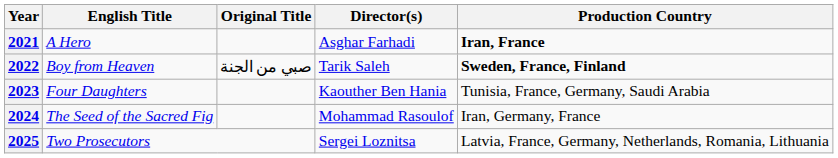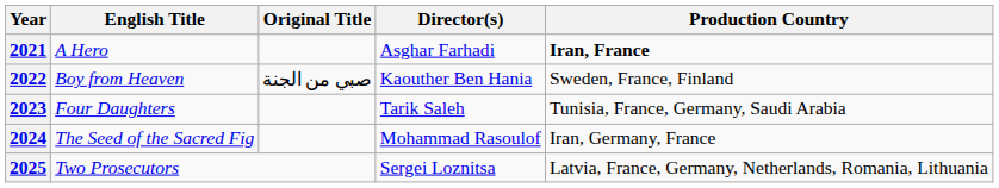 <table class="wikitable">
 <tr>
 <th>Year</th>
 <th>English Title</th>
 <th>Original Title</th>
 <th>Director(s)</th>
 <th>Production Country</th>
 </tr>
 <tr>
 <th><a href='#'>2021</a></th>
 <td><em><a href='#'>A Hero</a></em></td>
 <td></td>
 <td><a href='#'>Asghar Farhadi</a></td>
 <td><strong>Iran, France</strong></td>
 </tr>
 <tr>
 <th><a href='#'>2022</a></th>
 <td><em><a href='#'>Boy from Heaven</a></em></td>
 <td>صبي من الجنة</td>
-<td><a href='#'>Tarik Saleh</a></td>
-<td><strong>Sweden, France, Finland</strong></td>
+<td><a href='#'>Kaouther Ben Hania</a></td>
+<td>Sweden, France, Finland</td>
 </tr>
 <tr>
 <th><a href='#'>2023</a></th>
 <td><em><a href='#'>Four Daughters</a></em></td>
 <td></td>
-<td><a href='#'>Kaouther Ben Hania</a></td>
+<td><a href='#'>Tarik Saleh</a></td>
 <td>Tunisia, France, Germany, Saudi Arabia</td>
 </tr>
 <tr>
 <th><a href='#'>2024</a></th>
 <td><em><a href='#'>The Seed of the Sacred Fig</a></em></td>
 <td></td>
 <td><a href='#'>Mohammad Rasoulof</a></td>
 <td>Iran, Germany, France</td>
 </tr>
 <tr>
 <th><a href='#'>2025</a></th>
 <td colspan="2"><a href='#'><em>Two Prosecutors</em></a></td>
 <td><a href='#'>Sergei Loznitsa</a></td>
 <td>Latvia, France, Germany, Netherlands, Romania, Lithuania</td>
 </tr>
 </table>
